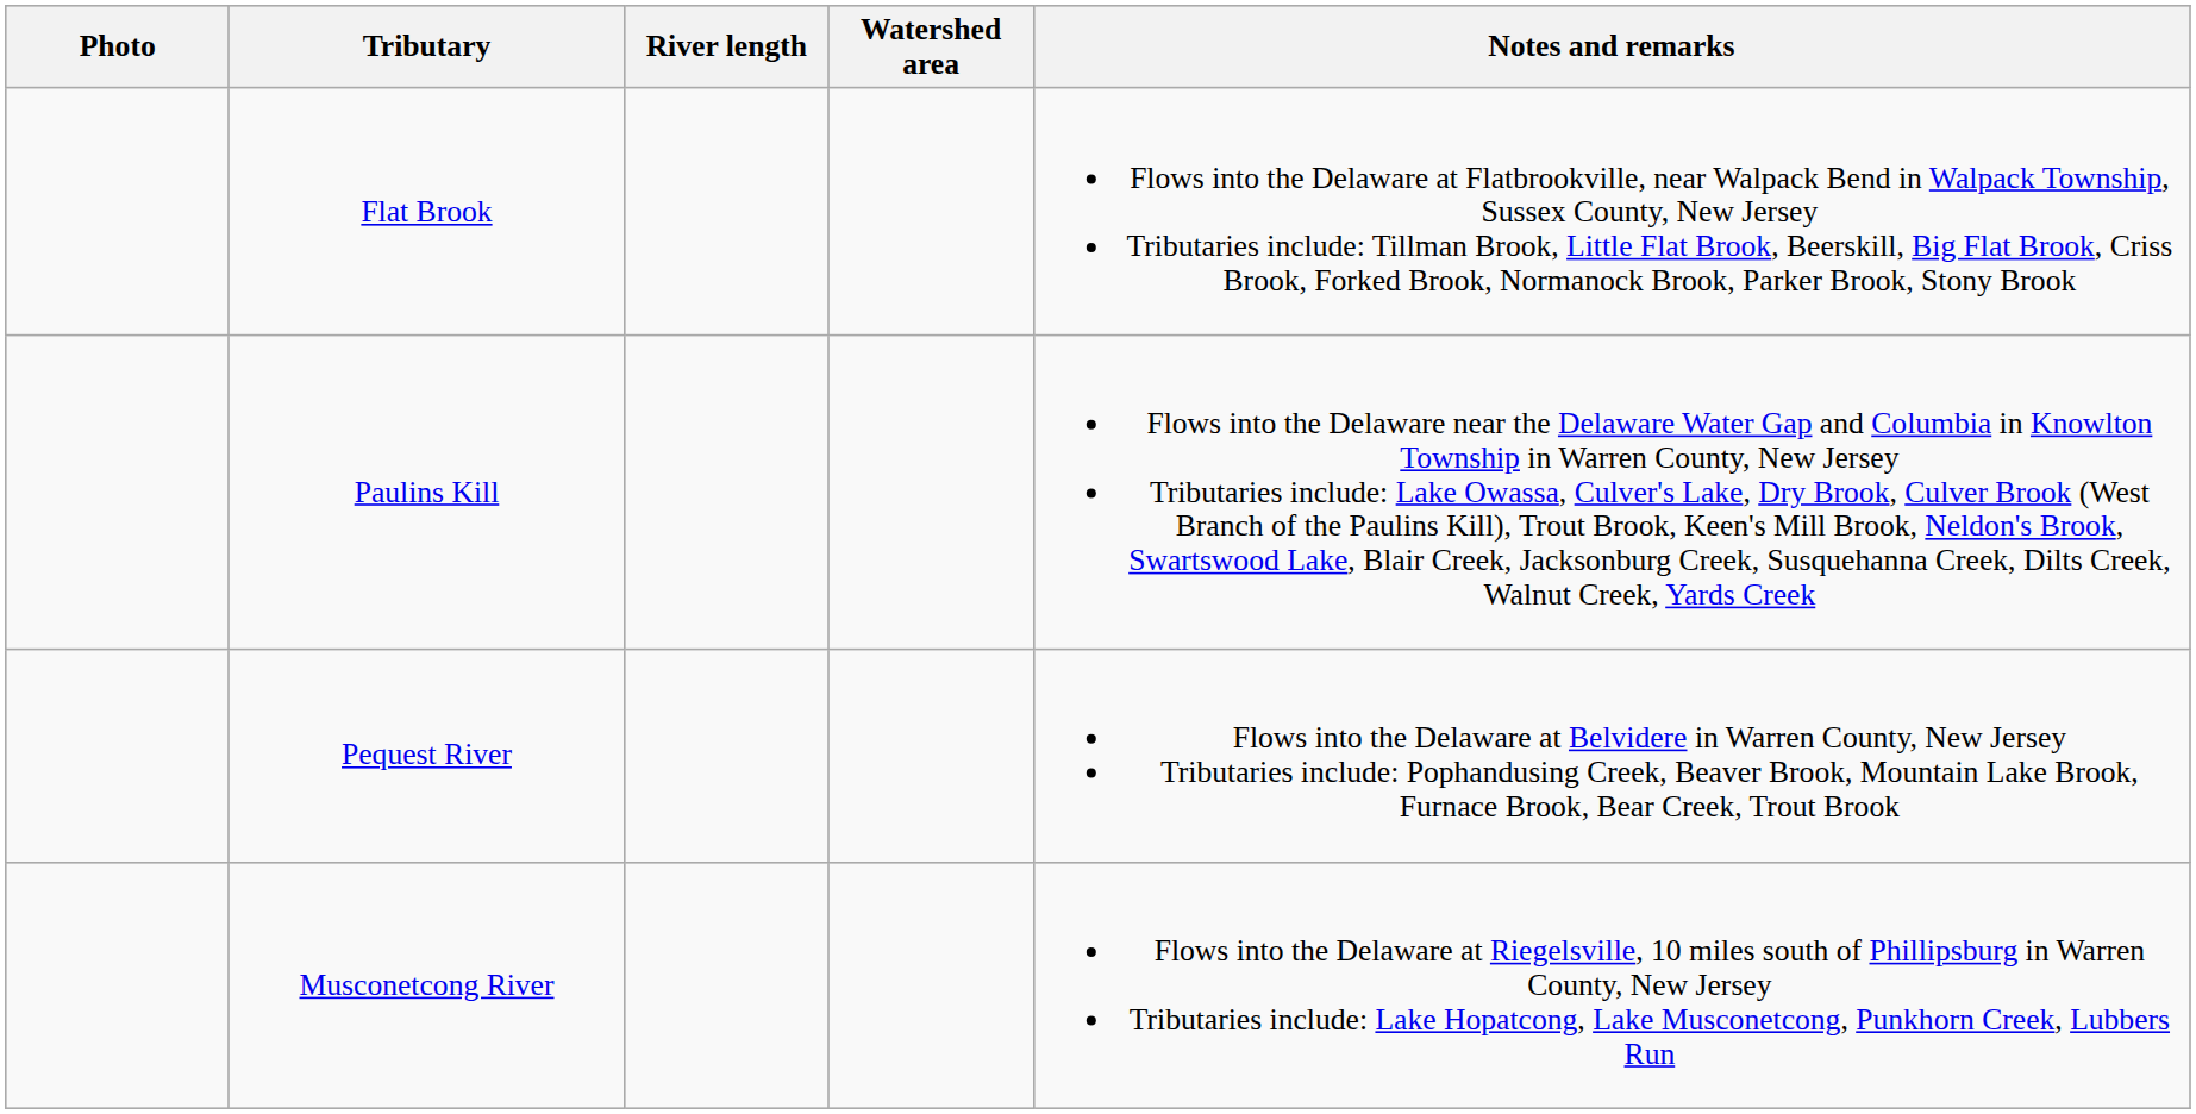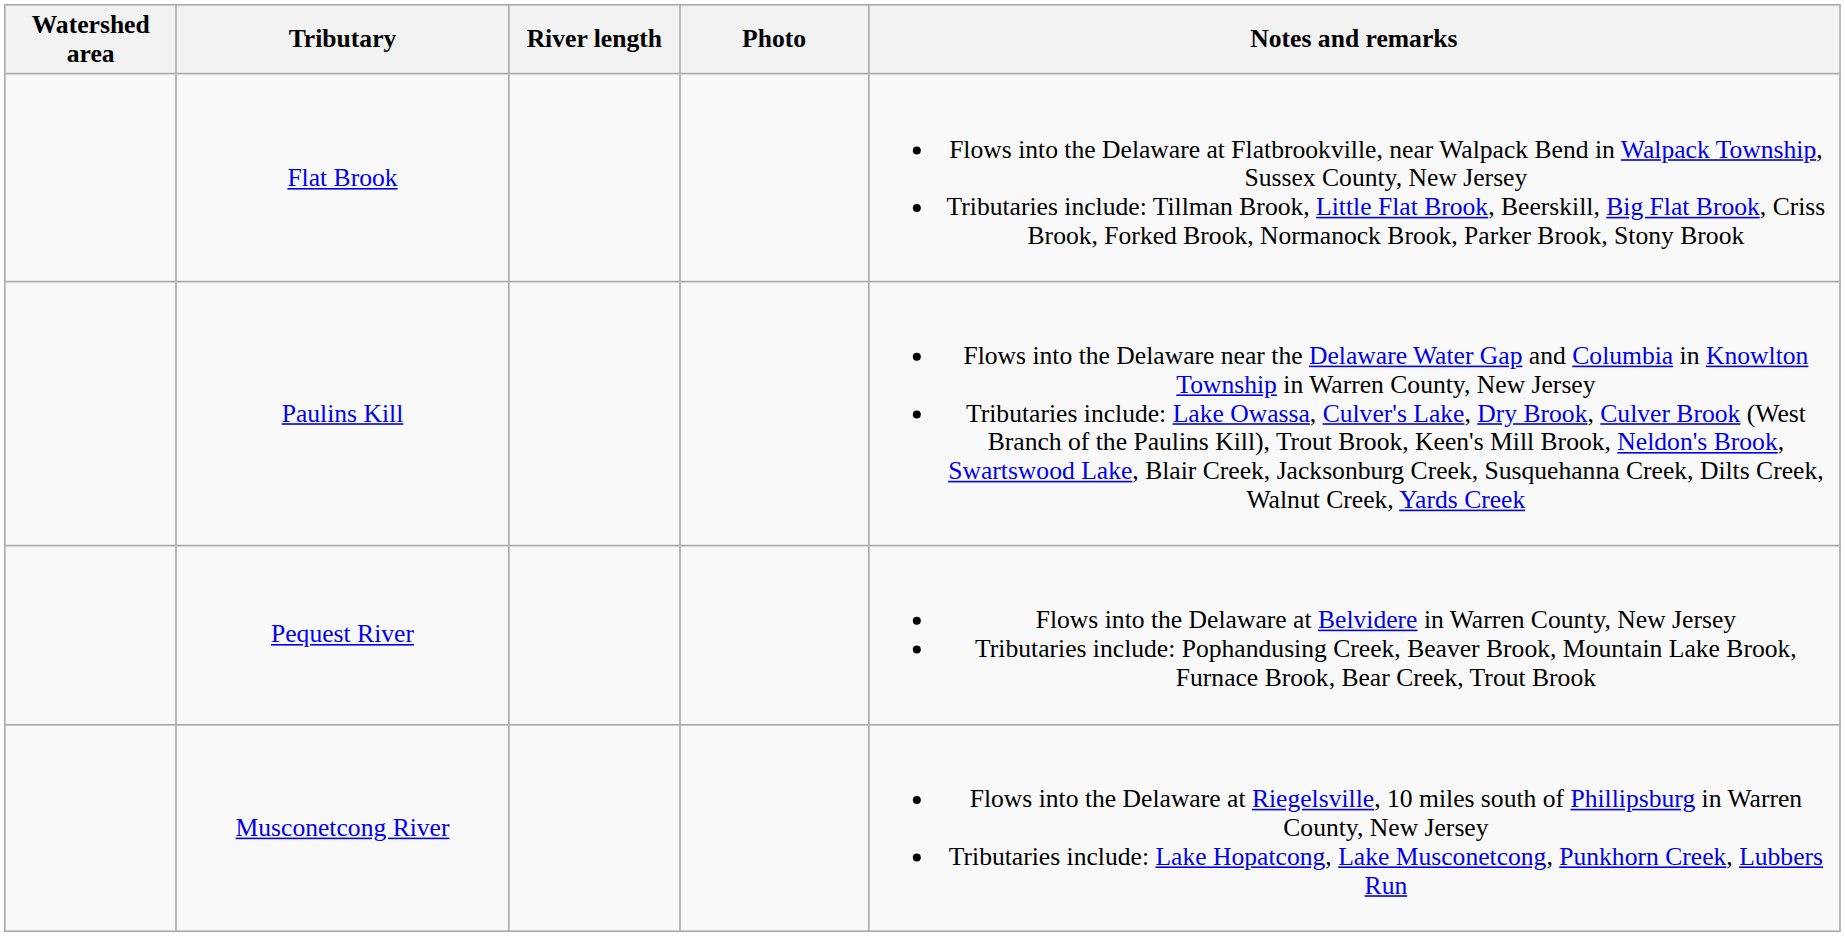 <table class="wikitable sortable" style="text-align:center">
 <tr>
-<th width=110>Photo</th>
+<th width=100>Watershed area</th>
 <th width=200>Tributary</th>
 <th width=100>River length</th>
-<th width=100>Watershed area</th>
+<th width=110>Photo</th>
 <th width=600>Notes and remarks</th>
 </tr>
 <tr>
 <td></td>
 <td><a href='#'>Flat Brook</a></td>
 <td></td>
 <td></td>
 <td><br><ul><li>Flows into the Delaware at Flatbrookville, near Walpack Bend in <a href='#'>Walpack Township</a>, Sussex County, New Jersey</li><li>Tributaries include: Tillman Brook, <a href='#'>Little Flat Brook</a>, Beerskill, <a href='#'>Big Flat Brook</a>, Criss Brook, Forked Brook, Normanock Brook, Parker Brook, Stony Brook</li></ul></td>
 </tr>
 <tr>
 <td></td>
 <td><a href='#'>Paulins Kill</a></td>
 <td></td>
 <td></td>
 <td><br><ul><li>Flows into the Delaware near the <a href='#'>Delaware Water Gap</a> and <a href='#'>Columbia</a> in <a href='#'>Knowlton Township</a> in Warren County, New Jersey</li><li>Tributaries include: <a href='#'>Lake Owassa</a>, <a href='#'>Culver's Lake</a>, <a href='#'>Dry Brook</a>, <a href='#'>Culver Brook</a> (West Branch of the Paulins Kill), Trout Brook, Keen's Mill Brook, <a href='#'>Neldon's Brook</a>, <a href='#'>Swartswood Lake</a>, Blair Creek, Jacksonburg Creek, Susquehanna Creek, Dilts Creek, Walnut Creek, <a href='#'>Yards Creek</a></li></ul></td>
 </tr>
 <tr>
 <td></td>
 <td><a href='#'>Pequest River</a></td>
 <td></td>
 <td></td>
 <td><br><ul><li>Flows into the Delaware at <a href='#'>Belvidere</a> in Warren County, New Jersey</li><li>Tributaries include: Pophandusing Creek, Beaver Brook, Mountain Lake Brook, Furnace Brook, Bear Creek, Trout Brook</li></ul></td>
 </tr>
 <tr>
 <td></td>
 <td><a href='#'>Musconetcong River</a></td>
 <td></td>
 <td></td>
 <td><br><ul><li>Flows into the Delaware at <a href='#'>Riegelsville</a>, 10 miles south of <a href='#'>Phillipsburg</a> in Warren County, New Jersey</li><li>Tributaries include: <a href='#'>Lake Hopatcong</a>, <a href='#'>Lake Musconetcong</a>, <a href='#'>Punkhorn Creek</a>, <a href='#'>Lubbers Run</a></li></ul></td>
 </tr>
 </table>
